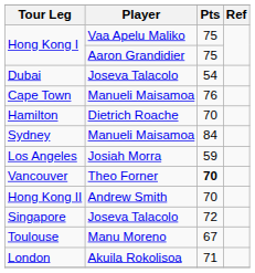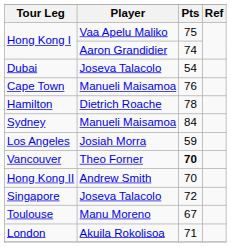 <table class="wikitable" style="text-align:left">
 <tr>
 </tr>
 <tr>
 <th>Tour Leg</th>
 <th>Player</th>
 <th>Pts</th>
 <th>Ref</th>
 </tr>
 <tr>
 <td rowspan=2><a href='#'>Hong Kong I</a></td>
 <td> <a href='#'>Vaa Apelu Maliko</a></td>
 <td align=center>75</td>
 <td rowspan=2></td>
 </tr>
 <tr>
 <td> <a href='#'>Aaron Grandidier</a></td>
-<td align=center>75</td>
+<td align=center>74</td>
 </tr>
 <tr>
 <td><a href='#'>Dubai</a></td>
 <td> <a href='#'>Joseva Talacolo</a></td>
 <td align=center>54</td>
 <td></td>
 </tr>
 <tr>
 <td><a href='#'>Cape Town</a></td>
 <td> <a href='#'>Manueli Maisamoa</a></td>
 <td align=center>76</td>
 <td></td>
 </tr>
 <tr>
 <td><a href='#'>Hamilton</a></td>
 <td> <a href='#'>Dietrich Roache</a></td>
-<td align=center>70</td>
+<td align=center>78</td>
 <td></td>
 </tr>
 <tr>
 <td><a href='#'>Sydney</a></td>
 <td> <a href='#'>Manueli Maisamoa</a></td>
 <td align=center>84</td>
 <td></td>
 </tr>
 <tr>
 <td><a href='#'>Los Angeles</a></td>
 <td> <a href='#'>Josiah Morra</a></td>
 <td align=center>59</td>
 <td></td>
 </tr>
 <tr>
 <td><a href='#'>Vancouver</a></td>
 <td> <a href='#'>Theo Forner</a></td>
 <td align=center><strong>70</strong></td>
 <td></td>
 </tr>
 <tr>
 <td><a href='#'>Hong Kong II</a></td>
 <td> <a href='#'>Andrew Smith</a></td>
 <td align=center>70</td>
 <td></td>
 </tr>
 <tr>
 <td><a href='#'>Singapore</a></td>
 <td> <a href='#'>Joseva Talacolo</a></td>
 <td align=center>72</td>
 <td></td>
 </tr>
 <tr>
 <td><a href='#'>Toulouse</a></td>
 <td> <a href='#'>Manu Moreno</a></td>
 <td align=center>67</td>
 <td></td>
 </tr>
 <tr>
 <td><a href='#'>London</a></td>
 <td> <a href='#'>Akuila Rokolisoa</a></td>
 <td align=center>71</td>
 <td></td>
 </tr>
 <tr>
 </tr>
 </table>
